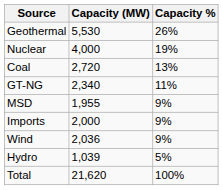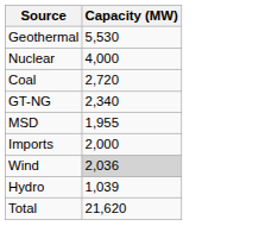 <table class="wikitable sortable">
 <tr>
 <th>Source</th>
 <th>Capacity (MW)</th>
-<th>Capacity %</th>
 </tr>
 <tr>
 <td>Geothermal</td>
 <td>5,530</td>
-<td>26%</td>
 </tr>
 <tr>
 <td>Nuclear</td>
 <td>4,000</td>
-<td>19%</td>
 </tr>
 <tr>
 <td>Coal</td>
 <td>2,720</td>
-<td>13%</td>
 </tr>
 <tr>
 <td>GT-NG</td>
 <td>2,340</td>
-<td>11%</td>
 </tr>
 <tr>
 <td>MSD</td>
 <td>1,955</td>
-<td>9%</td>
 </tr>
 <tr>
 <td>Imports</td>
 <td>2,000</td>
-<td>9%</td>
 </tr>
 <tr>
 <td>Wind</td>
-<td>2,036</td>
-<td>9%</td>
+<td style="background: lightgrey;">2,036</td>
 </tr>
 <tr>
 <td>Hydro</td>
 <td>1,039</td>
-<td>5%</td>
 </tr>
 <tr>
 <td>Total</td>
 <td>21,620</td>
-<td>100%</td>
 </tr>
 </table>
